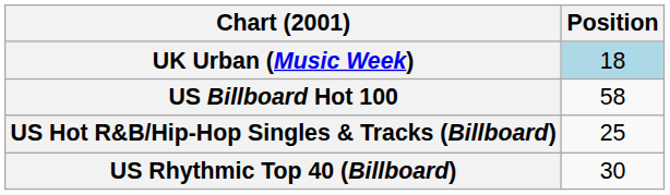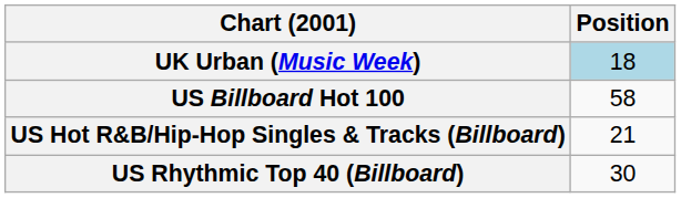 <table class="wikitable sortable plainrowheaders" style="text-align:center;">
 <tr>
 <th scope="col">Chart (2001)</th>
 <th scope="col">Position</th>
 </tr>
 <tr>
 <th scope="row">UK Urban (<em><a href='#'>Music Week</a></em>)</th>
 <td style="background: lightblue;">18</td>
 </tr>
 <tr>
 <th scope="row">US <em>Billboard</em> Hot 100</th>
 <td>58</td>
 </tr>
 <tr>
 <th scope="row">US Hot R&B/Hip-Hop Singles & Tracks (<em>Billboard</em>)</th>
-<td>25</td>
+<td>21</td>
 </tr>
 <tr>
 <th scope="row">US Rhythmic Top 40 (<em>Billboard</em>)</th>
 <td>30</td>
 </tr>
 </table>
